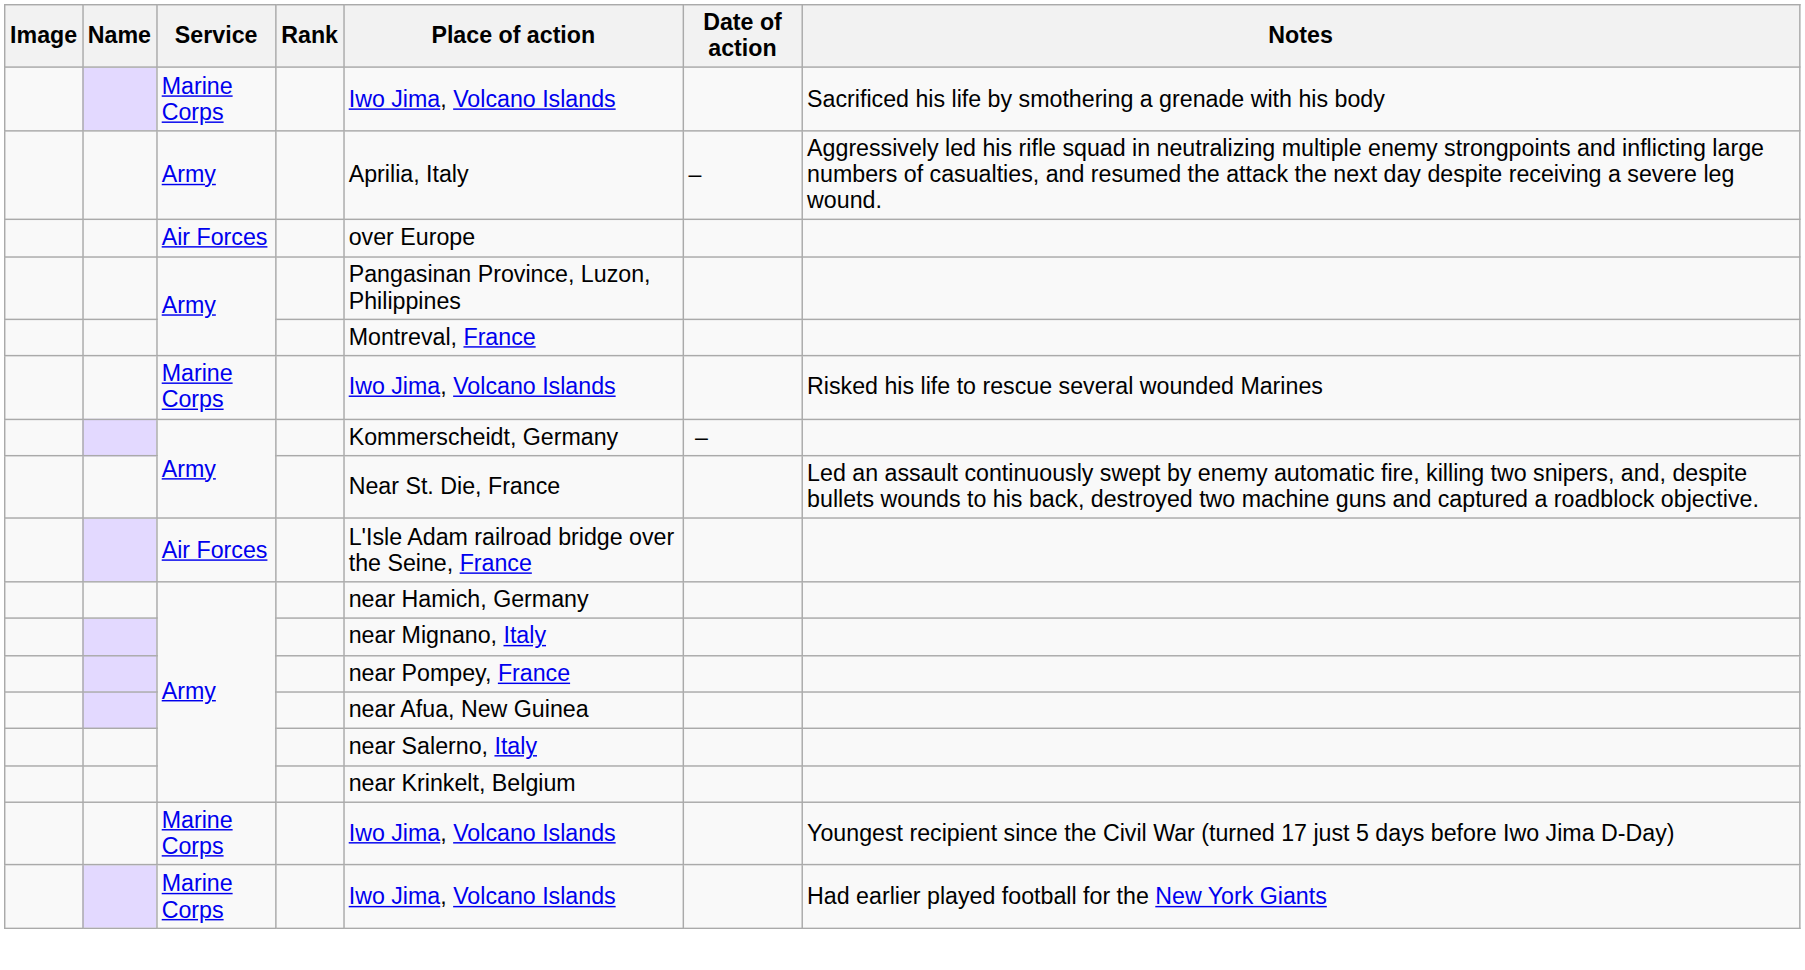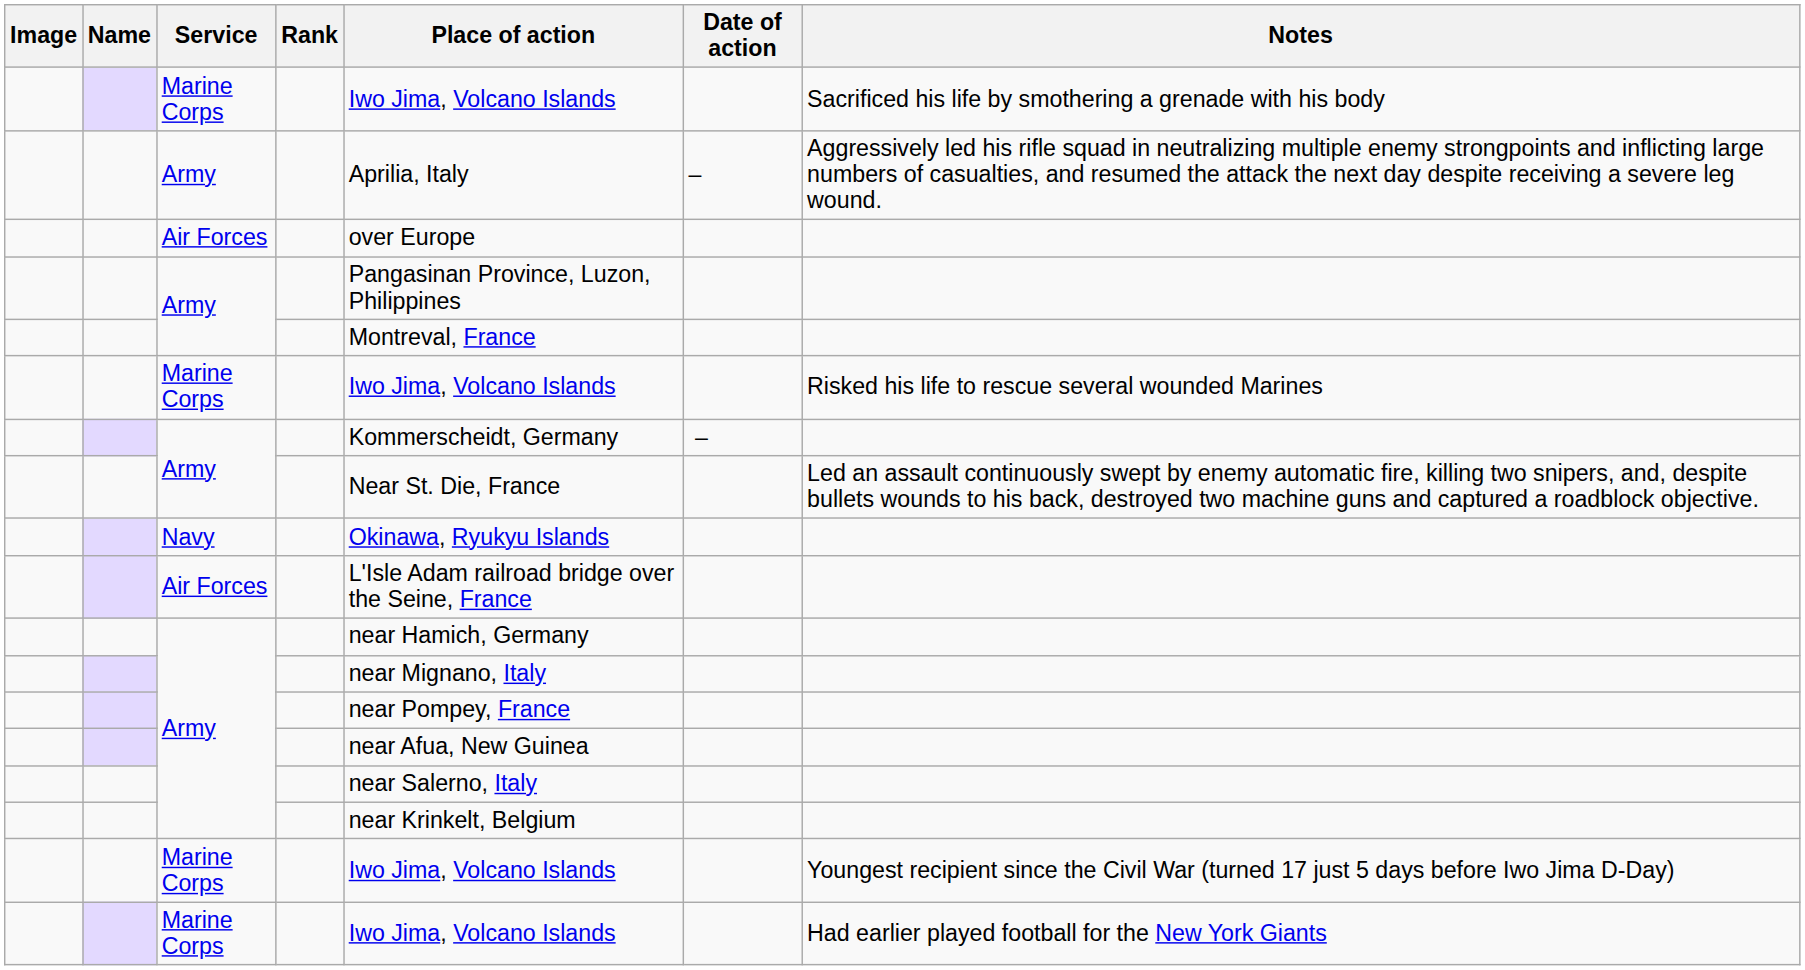 <table class="wikitable sortable" width="98%">
 <tr>
 <th class="unsortable">Image</th>
 <th>Name</th>
 <th>Service</th>
 <th>Rank</th>
 <th>Place of action</th>
 <th>Date of action</th>
 <th class="unsortable">Notes</th>
 </tr>
 <tr>
 <td></td>
 <td style="background:#e3d9ff;"></td>
 <td><a href='#'>Marine Corps</a></td>
 <td></td>
 <td><a href='#'>Iwo Jima</a>, <a href='#'>Volcano Islands</a></td>
 <td></td>
 <td>Sacrificed his life by smothering a grenade with his body</td>
 </tr>
 <tr>
 <td></td>
 <td></td>
 <td><a href='#'>Army</a></td>
 <td></td>
 <td>Aprilia, Italy</td>
 <td> – </td>
 <td>Aggressively led his rifle squad in neutralizing multiple enemy strongpoints and inflicting large numbers of casualties, and resumed the attack the next day despite receiving a severe leg wound.</td>
 </tr>
 <tr>
 <td></td>
 <td></td>
 <td><a href='#'>Air Forces</a></td>
 <td></td>
 <td>over Europe</td>
 <td></td>
 <td></td>
 </tr>
 <tr>
 <td></td>
 <td></td>
 <td rowspan="2"><a href='#'>Army</a></td>
 <td></td>
 <td>Pangasinan Province, Luzon, Philippines</td>
 <td></td>
 <td></td>
 </tr>
 <tr>
 <td></td>
 <td></td>
 <td></td>
 <td>Montreval, <a href='#'>France</a></td>
 <td></td>
 <td></td>
 </tr>
 <tr>
 <td></td>
 <td></td>
 <td><a href='#'>Marine Corps</a></td>
 <td></td>
 <td><a href='#'>Iwo Jima</a>, <a href='#'>Volcano Islands</a></td>
 <td></td>
 <td>Risked his life to rescue several wounded Marines</td>
 </tr>
 <tr>
 <td></td>
 <td style="background:#e3d9ff;"></td>
 <td rowspan="2"><a href='#'>Army</a></td>
 <td></td>
 <td>Kommerscheidt, Germany</td>
 <td> – </td>
 <td></td>
 </tr>
 <tr>
 <td></td>
 <td></td>
 <td></td>
 <td>Near St. Die, France</td>
 <td></td>
 <td>Led an assault continuously swept by enemy automatic fire, killing two snipers, and, despite bullets wounds to his back, destroyed two machine guns and captured a roadblock objective.</td>
 </tr>
 <tr>
 <td></td>
 <td style="background:#e3d9ff;"></td>
+<td><a href='#'>Navy</a></td>
+<td></td>
+<td><a href='#'>Okinawa</a>, <a href='#'>Ryukyu Islands</a></td>
+<td></td>
+<td></td>
+</tr>
+<tr>
+<td></td>
+<td style="background:#e3d9ff;"></td>
 <td><a href='#'>Air Forces</a></td>
 <td></td>
 <td>L'Isle Adam railroad bridge over the Seine, <a href='#'>France</a></td>
 <td></td>
 <td></td>
 </tr>
 <tr>
 <td></td>
 <td></td>
 <td rowspan="6"><a href='#'>Army</a></td>
 <td></td>
 <td>near Hamich, Germany</td>
 <td></td>
 <td></td>
 </tr>
 <tr>
 <td></td>
 <td style="background:#e3d9ff;"></td>
 <td></td>
 <td>near Mignano, <a href='#'>Italy</a></td>
 <td></td>
 <td></td>
 </tr>
 <tr>
 <td></td>
 <td style="background:#e3d9ff;"></td>
 <td></td>
 <td>near Pompey, <a href='#'>France</a></td>
 <td></td>
 <td></td>
 </tr>
 <tr>
 <td></td>
 <td style="background:#e3d9ff;"></td>
 <td></td>
 <td>near Afua, New Guinea</td>
 <td></td>
 <td></td>
 </tr>
 <tr>
 <td></td>
 <td></td>
 <td></td>
 <td>near Salerno, <a href='#'>Italy</a></td>
 <td></td>
 <td></td>
 </tr>
 <tr>
 <td></td>
 <td></td>
 <td></td>
 <td>near Krinkelt, Belgium</td>
 <td></td>
 <td></td>
 </tr>
 <tr>
 <td></td>
 <td></td>
 <td><a href='#'>Marine Corps</a></td>
 <td></td>
 <td><a href='#'>Iwo Jima</a>, <a href='#'>Volcano Islands</a></td>
 <td></td>
 <td>Youngest recipient since the Civil War (turned 17 just 5 days before Iwo Jima D-Day)</td>
 </tr>
 <tr>
 <td></td>
 <td style="background:#e3d9ff;"></td>
 <td><a href='#'>Marine Corps</a></td>
 <td></td>
 <td><a href='#'>Iwo Jima</a>, <a href='#'>Volcano Islands</a></td>
 <td></td>
 <td>Had earlier played football for the <a href='#'>New York Giants</a></td>
 </tr>
 </table>
